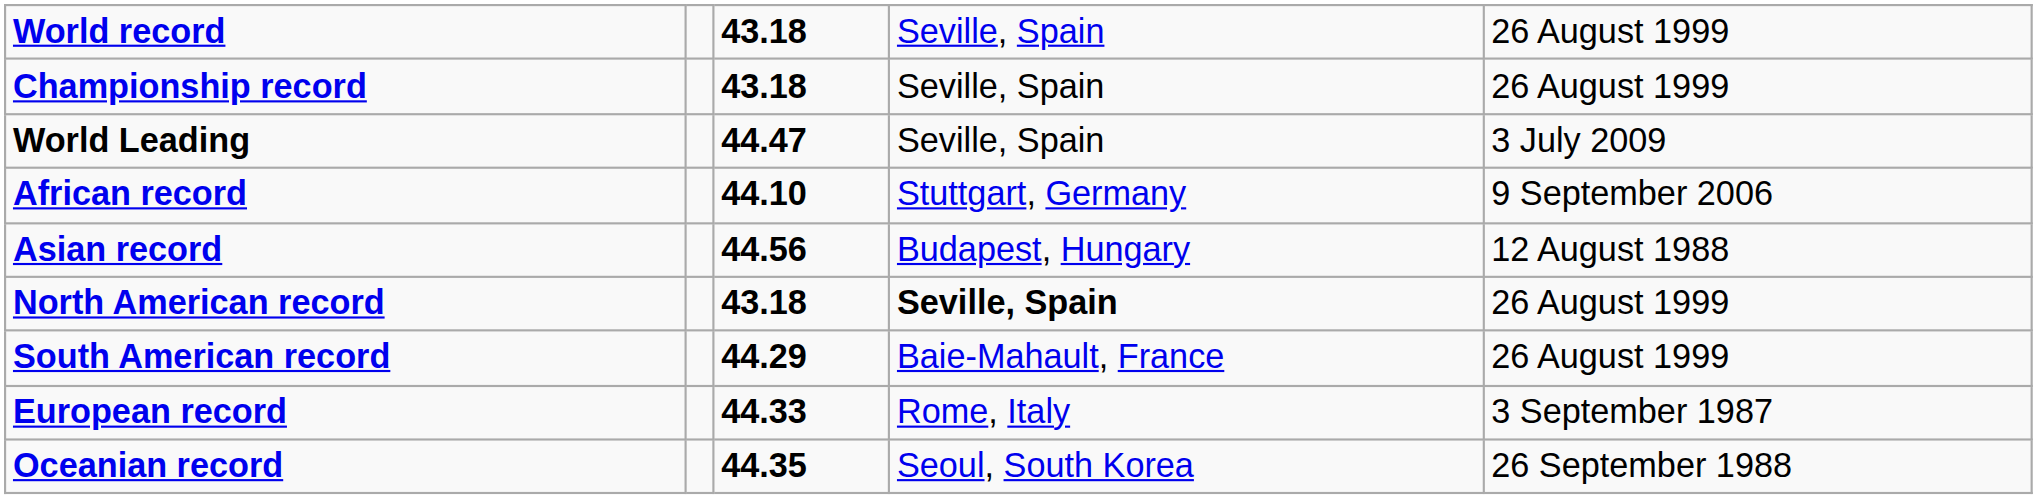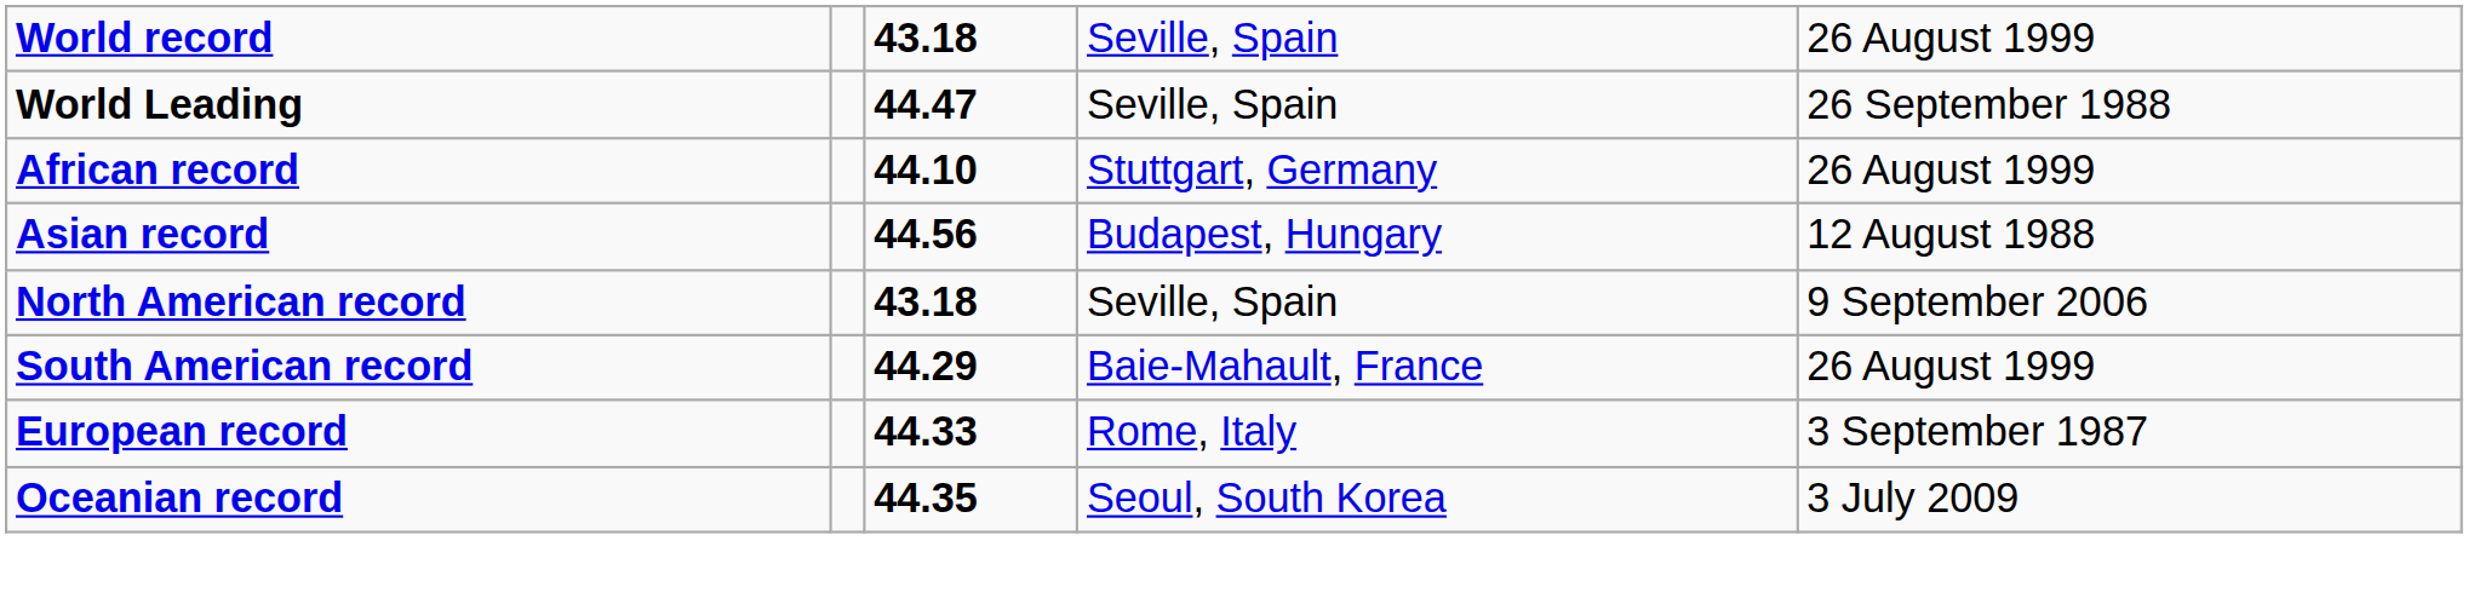 <table class="wikitable" width=75%>
 <tr>
 <td><strong><a href='#'>World record</a></strong></td>
 <td></td>
 <td><strong>43.18</strong></td>
 <td><a href='#'>Seville</a>, <a href='#'>Spain</a></td>
 <td>26 August 1999</td>
 </tr>
 <tr>
-<td><strong><a href='#'>Championship record</a></strong></td>
-<td></td>
-<td><strong>43.18</strong></td>
-<td>Seville, Spain</td>
-<td>26 August 1999</td>
-</tr>
-<tr>
 <td><strong>World Leading</strong></td>
 <td></td>
 <td><strong>44.47</strong></td>
 <td>Seville, Spain</td>
-<td>3 July 2009</td>
+<td>26 September 1988</td>
 </tr>
 <tr>
 <td><strong><a href='#'>African record</a></strong></td>
 <td></td>
 <td><strong>44.10</strong></td>
 <td><a href='#'>Stuttgart</a>, <a href='#'>Germany</a></td>
-<td>9 September 2006</td>
+<td>26 August 1999</td>
 </tr>
 <tr>
 <td><strong><a href='#'>Asian record</a></strong></td>
 <td></td>
 <td><strong>44.56</strong></td>
 <td><a href='#'>Budapest</a>, <a href='#'>Hungary</a></td>
 <td>12 August 1988</td>
 </tr>
 <tr>
 <td><strong><a href='#'>North American record</a></strong></td>
 <td></td>
 <td><strong>43.18</strong></td>
-<td><strong>Seville, Spain</strong></td>
-<td>26 August 1999</td>
+<td>Seville, Spain</td>
+<td>9 September 2006</td>
 </tr>
 <tr>
 <td><strong><a href='#'>South American record</a></strong></td>
 <td></td>
 <td><strong>44.29</strong></td>
 <td><a href='#'>Baie-Mahault</a>, <a href='#'>France</a></td>
 <td>26 August 1999</td>
 </tr>
 <tr>
 <td><strong><a href='#'>European record</a></strong></td>
 <td></td>
 <td><strong>44.33</strong></td>
 <td><a href='#'>Rome</a>, <a href='#'>Italy</a></td>
 <td>3 September 1987</td>
 </tr>
 <tr>
 <td><strong><a href='#'>Oceanian record</a></strong></td>
 <td></td>
 <td><strong>44.35</strong></td>
 <td><a href='#'>Seoul</a>, <a href='#'>South Korea</a></td>
-<td>26 September 1988</td>
+<td>3 July 2009</td>
 </tr>
 </table>
